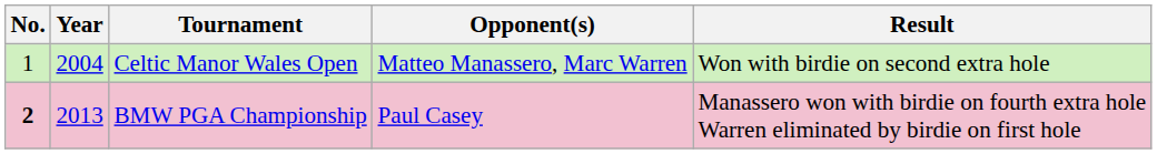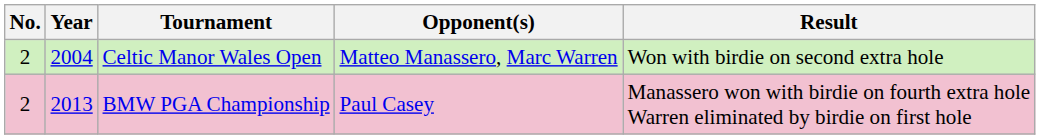 <table class="wikitable" style="font-size:95%;">
 <tr>
 <th>No.</th>
 <th>Year</th>
 <th>Tournament</th>
 <th>Opponent(s)</th>
 <th>Result</th>
 </tr>
 <tr style="background:#D0F0C0;">
-<td align=center>1</td>
+<td align=center>2</td>
 <td><a href='#'>2004</a></td>
 <td><a href='#'>Celtic Manor Wales Open</a></td>
 <td> <a href='#'>Matteo Manassero</a>,  <a href='#'>Marc Warren</a></td>
 <td>Won with birdie on second extra hole</td>
 </tr>
 <tr style="background:#F2C1D1;">
-<td align=center><strong>2</strong></td>
+<td align=center>2</td>
 <td><a href='#'>2013</a></td>
 <td><a href='#'>BMW PGA Championship</a></td>
 <td> <a href='#'>Paul Casey</a></td>
 <td>Manassero won with birdie on fourth extra hole<br>Warren eliminated by birdie on first hole</td>
 </tr>
 </table>
